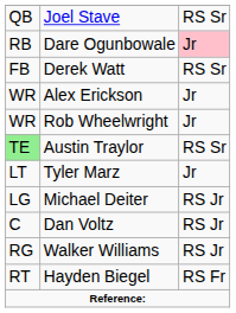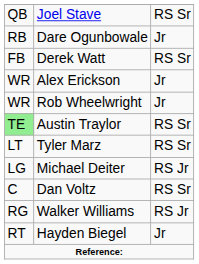 <table class="wikitable">
 <tr>
 </tr>
 <tr>
 <td>QB</td>
 <td><a href='#'>Joel Stave</a></td>
 <td>RS Sr</td>
 </tr>
 <tr>
 <td>RB</td>
 <td>Dare Ogunbowale</td>
-<td style="background: pink;">Jr</td>
+<td>Jr</td>
 </tr>
 <tr>
 <td>FB</td>
 <td>Derek Watt</td>
 <td>RS Sr</td>
 </tr>
 <tr>
 <td>WR</td>
 <td>Alex Erickson</td>
 <td>Jr</td>
 </tr>
 <tr>
 <td>WR</td>
 <td>Rob Wheelwright</td>
 <td>Jr</td>
 </tr>
 <tr>
 <td style="background: lightgreen;">TE</td>
 <td>Austin Traylor</td>
 <td>RS Sr</td>
 </tr>
 <tr>
 <td>LT</td>
 <td>Tyler Marz</td>
-<td>Jr</td>
+<td>RS Sr</td>
 </tr>
 <tr>
 <td>LG</td>
 <td>Michael Deiter</td>
 <td>RS Jr</td>
 </tr>
 <tr>
 <td>C</td>
 <td>Dan Voltz</td>
-<td>RS Jr</td>
+<td>RS Sr</td>
 </tr>
 <tr>
 <td>RG</td>
 <td>Walker Williams</td>
 <td>RS Jr</td>
 </tr>
 <tr>
 <td>RT</td>
 <td>Hayden Biegel</td>
-<td>RS Fr</td>
+<td>Jr</td>
 </tr>
 <tr>
 <td colspan="3"  style="font-size:8pt; text-align:center;"><strong>Reference:</strong></td>
 </tr>
 </table>
